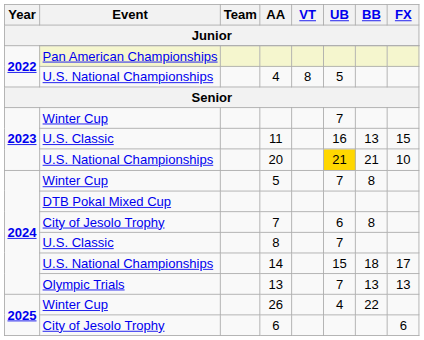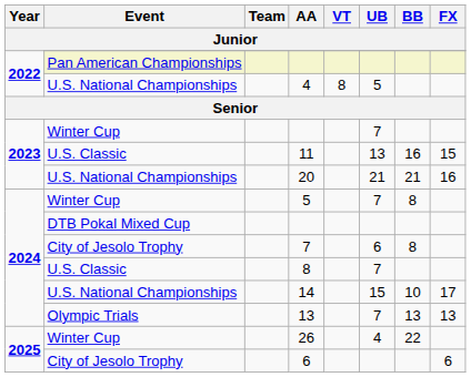 <table class="wikitable" style="text-align:center; font-size:95%;">
 <tr>
 <th align=center>Year</th>
 <th align=center>Event</th>
 <th style="width:30px;">Team</th>
 <th style="width:30px;">AA</th>
 <th style="width:30px;"><a href='#'>VT</a></th>
 <th style="width:30px;"><a href='#'>UB</a></th>
 <th style="width:30px;"><a href='#'>BB</a></th>
 <th style="width:30px;"><a href='#'>FX</a></th>
 </tr>
 <tr>
 <th colspan="8"><strong>Junior</strong></th>
 </tr>
 <tr>
 <td rowspan="3"><strong><a href='#'>2022</a></strong></td>
 </tr>
 <tr bgcolor=#F5F6CE>
 <td align=left><a href='#'>Pan American Championships</a></td>
 <td></td>
 <td></td>
 <td></td>
 <td></td>
 <td></td>
 <td></td>
 </tr>
 <tr>
 <td align=left><a href='#'>U.S. National Championships</a></td>
 <td></td>
 <td>4</td>
 <td>8</td>
 <td>5</td>
 <td></td>
 <td></td>
 </tr>
 <tr>
 <th colspan="8"><strong>Senior</strong></th>
 </tr>
 <tr>
 <td rowspan="3"><strong><a href='#'>2023</a></strong></td>
 <td align=left><a href='#'>Winter Cup</a></td>
 <td></td>
 <td></td>
 <td></td>
 <td>7</td>
 <td></td>
 <td></td>
 </tr>
 <tr>
 <td align=left><a href='#'>U.S. Classic</a></td>
 <td></td>
 <td>11</td>
 <td></td>
+<td>13</td>
 <td>16</td>
-<td>13</td>
 <td>15</td>
 </tr>
 <tr>
 <td align=left><a href='#'>U.S. National Championships</a></td>
 <td></td>
 <td>20</td>
 <td></td>
-<td style="background: gold;">21</td>
 <td>21</td>
-<td>10</td>
+<td>21</td>
+<td>16</td>
 </tr>
 <tr>
 <td rowspan="6"><strong><a href='#'>2024</a></strong></td>
 <td align=left><a href='#'>Winter Cup</a></td>
 <td></td>
 <td>5</td>
 <td></td>
 <td>7</td>
 <td>8</td>
 <td></td>
 </tr>
 <tr>
 <td align=left><a href='#'>DTB Pokal Mixed Cup</a></td>
 <td></td>
 <td></td>
 <td></td>
 <td></td>
 <td></td>
 <td></td>
 </tr>
 <tr>
 <td align=left><a href='#'>City of Jesolo Trophy</a></td>
 <td></td>
 <td>7</td>
 <td></td>
 <td>6</td>
 <td>8</td>
 <td></td>
 </tr>
 <tr>
 <td align=left><a href='#'>U.S. Classic</a></td>
 <td></td>
 <td>8</td>
 <td></td>
 <td>7</td>
 <td></td>
 <td></td>
 </tr>
 <tr>
 <td align=left><a href='#'>U.S. National Championships</a></td>
 <td></td>
 <td>14</td>
 <td></td>
 <td>15</td>
-<td>18</td>
+<td>10</td>
 <td>17</td>
 </tr>
 <tr>
 <td align=left><a href='#'>Olympic Trials</a></td>
 <td></td>
 <td>13</td>
 <td></td>
 <td>7</td>
 <td>13</td>
 <td>13</td>
 </tr>
 <tr>
 <td rowspan="2"><strong><a href='#'>2025</a></strong></td>
 <td align=left><a href='#'>Winter Cup</a></td>
 <td></td>
 <td>26</td>
 <td></td>
 <td>4</td>
 <td>22</td>
 <td></td>
 </tr>
 <tr>
 <td align=left><a href='#'>City of Jesolo Trophy</a></td>
 <td></td>
 <td>6</td>
 <td></td>
 <td></td>
 <td></td>
 <td>6</td>
 </tr>
 </table>
